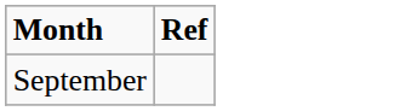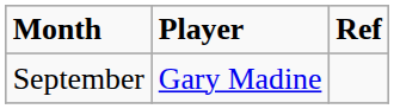 <table class="wikitable">
 <tr>
 <td><strong>Month</strong></td>
+<td><strong>Player</strong></td>
 <td><strong>Ref</strong></td>
 </tr>
 <tr>
 <td>September</td>
+<td> <a href='#'>Gary Madine</a></td>
 <td></td>
 </tr>
 </table>
